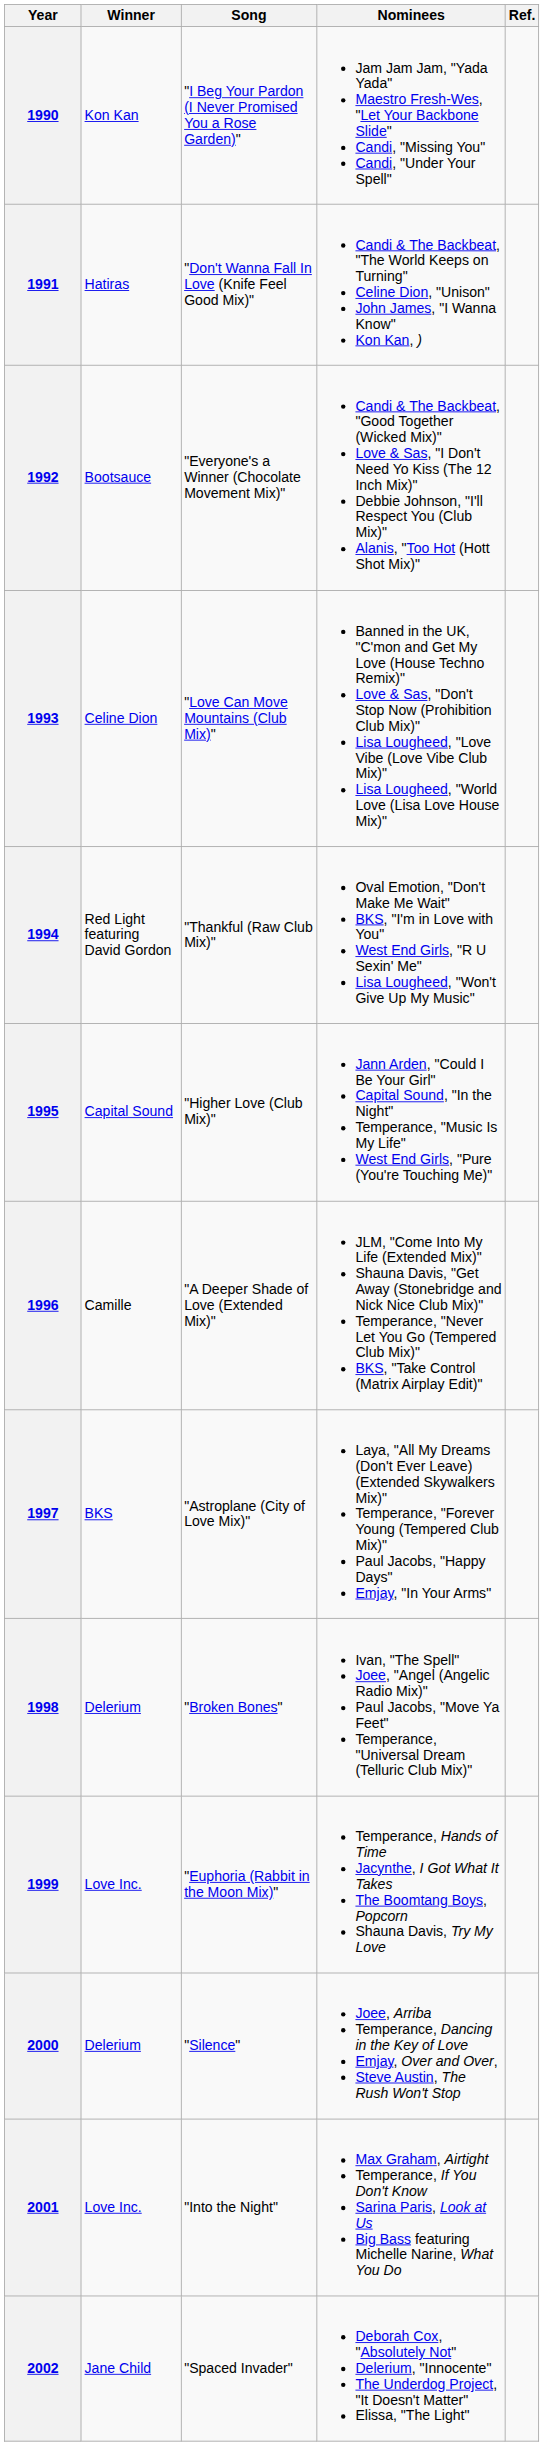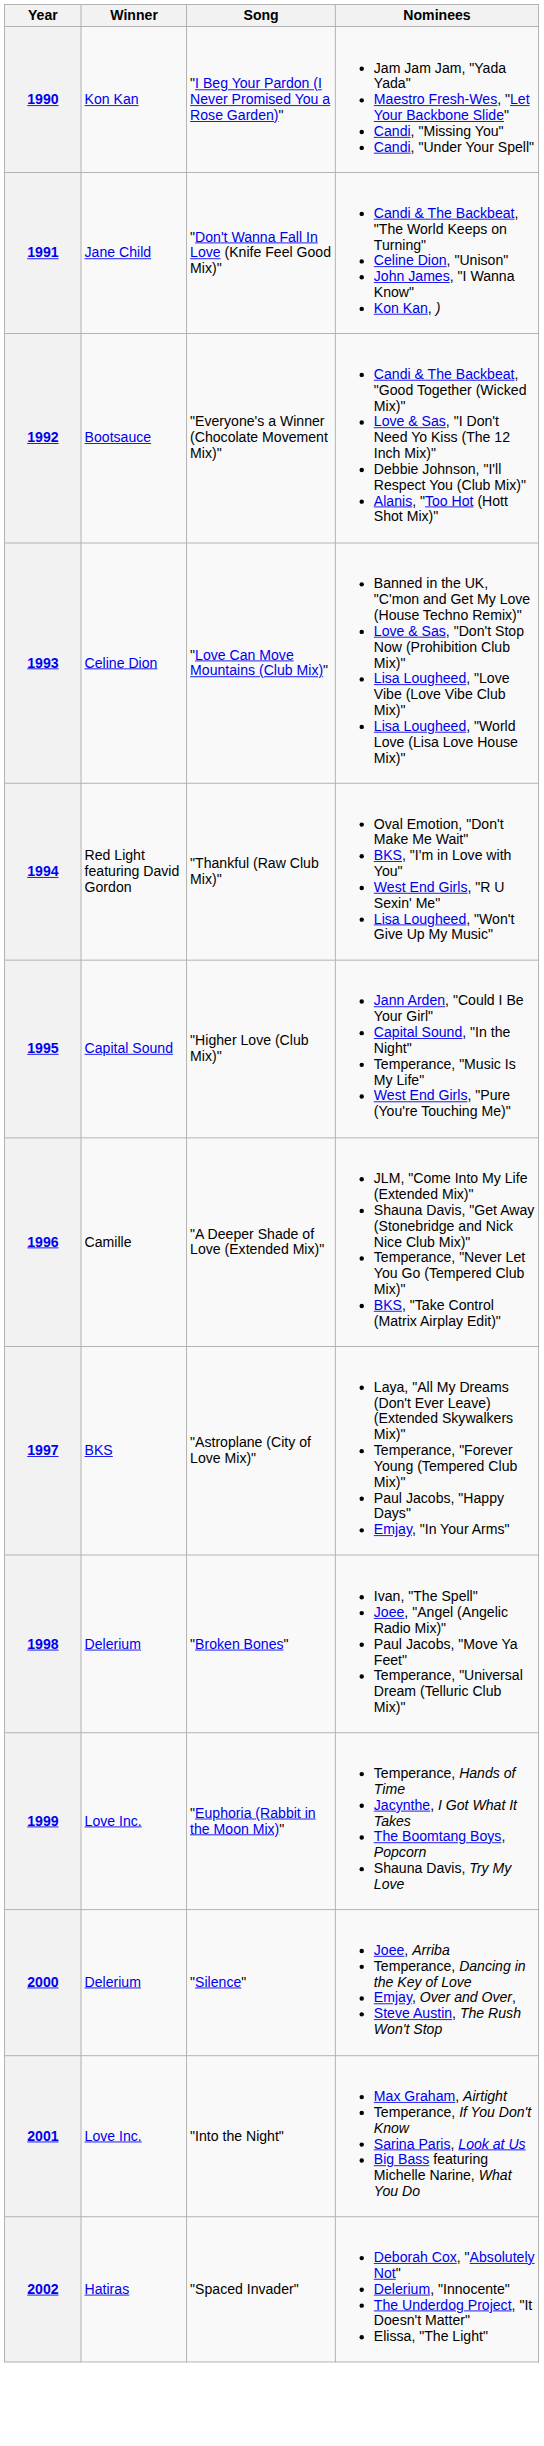 <table class="wikitable sortable">
 <tr>
 <th scope="col" style="width:5em;">Year</th>
 <th scope="col">Winner</th>
 <th scope="col">Song</th>
 <th scope="col" class="unsortable">Nominees</th>
-<th scope="col" class="unsortable">Ref.</th>
 </tr>
 <tr>
 <th scope="row"><a href='#'>1990</a></th>
 <td><a href='#'>Kon Kan</a></td>
 <td>"<a href='#'>I Beg Your Pardon (I Never Promised You a Rose Garden)</a>"</td>
 <td><br><ul><li>Jam Jam Jam, "Yada Yada"</li><li><a href='#'>Maestro Fresh-Wes</a>, "<a href='#'>Let Your Backbone Slide</a>"</li><li><a href='#'>Candi</a>, "Missing You"</li><li><a href='#'>Candi</a>, "Under Your Spell"</li></ul></td>
-<td align="center"></td>
 </tr>
 <tr>
 <th scope="row"><a href='#'>1991</a></th>
-<td><a href='#'>Hatiras</a></td>
+<td><a href='#'>Jane Child</a></td>
 <td>"<a href='#'>Don't Wanna Fall In Love</a> (Knife Feel Good Mix)"</td>
 <td><br><ul><li><a href='#'>Candi & The Backbeat</a>, "The World Keeps on Turning"</li><li><a href='#'>Celine Dion</a>, "Unison"</li><li><a href='#'>John James</a>, "I Wanna Know"</li><li><a href='#'>Kon Kan</a>, <em>)</em></li></ul></td>
-<td align="center"></td>
 </tr>
 <tr>
 <th scope="row"><a href='#'>1992</a></th>
 <td><a href='#'>Bootsauce</a></td>
 <td>"Everyone's a Winner (Chocolate Movement Mix)"</td>
 <td><br><ul><li><a href='#'>Candi & The Backbeat</a>, "Good Together (Wicked Mix)"</li><li><a href='#'>Love & Sas</a>, "I Don't Need Yo Kiss (The 12 Inch Mix)"</li><li>Debbie Johnson, "I'll Respect You (Club Mix)"</li><li><a href='#'>Alanis</a>, "<a href='#'>Too Hot</a> (Hott Shot Mix)"</li></ul></td>
-<td align="center"></td>
 </tr>
 <tr>
 <th scope="row"><a href='#'>1993</a></th>
 <td><a href='#'>Celine Dion</a></td>
 <td>"<a href='#'>Love Can Move Mountains (Club Mix)</a>"</td>
 <td><br><ul><li>Banned in the UK, "C'mon and Get My Love (House Techno Remix)"</li><li><a href='#'>Love & Sas</a>, "Don't Stop Now (Prohibition Club Mix)"</li><li><a href='#'>Lisa Lougheed</a>, "Love Vibe (Love Vibe Club Mix)"</li><li><a href='#'>Lisa Lougheed</a>, "World Love (Lisa Love House Mix)"</li></ul></td>
-<td align="center"></td>
 </tr>
 <tr>
 <th scope="row"><a href='#'>1994</a></th>
 <td>Red Light featuring David Gordon</td>
 <td>"Thankful (Raw Club Mix)"</td>
 <td><br><ul><li>Oval Emotion, "Don't Make Me Wait"</li><li><a href='#'>BKS</a>, "I'm in Love with You"</li><li><a href='#'>West End Girls</a>, "R U Sexin' Me"</li><li><a href='#'>Lisa Lougheed</a>, "Won't Give Up My Music"</li></ul></td>
-<td align="center"></td>
 </tr>
 <tr>
 <th scope="row"><a href='#'>1995</a></th>
 <td><a href='#'>Capital Sound</a></td>
 <td>"Higher Love (Club Mix)"</td>
 <td><br><ul><li><a href='#'>Jann Arden</a>, "Could I Be Your Girl"</li><li><a href='#'>Capital Sound</a>, "In the Night"</li><li>Temperance, "Music Is My Life"</li><li><a href='#'>West End Girls</a>, "Pure (You're Touching Me)"</li></ul></td>
-<td align="center"></td>
 </tr>
 <tr>
 <th scope="row"><a href='#'>1996</a></th>
 <td>Camille</td>
 <td>"A Deeper Shade of Love (Extended Mix)"</td>
 <td><br><ul><li>JLM, "Come Into My Life (Extended Mix)"</li><li>Shauna Davis, "Get Away (Stonebridge and Nick Nice Club Mix)"</li><li>Temperance, "Never Let You Go (Tempered Club Mix)"</li><li><a href='#'>BKS</a>, "Take Control (Matrix Airplay Edit)"</li></ul></td>
-<td align="center"></td>
 </tr>
 <tr>
 <th scope="row"><a href='#'>1997</a></th>
 <td><a href='#'>BKS</a></td>
 <td>"Astroplane (City of Love Mix)"</td>
 <td><br><ul><li>Laya, "All My Dreams (Don't Ever Leave) (Extended Skywalkers Mix)"</li><li>Temperance, "Forever Young (Tempered Club Mix)"</li><li>Paul Jacobs, "Happy Days"</li><li><a href='#'>Emjay</a>, "In Your Arms"</li></ul></td>
-<td align="center"></td>
 </tr>
 <tr>
 <th scope="row"><a href='#'>1998</a></th>
 <td><a href='#'>Delerium</a></td>
 <td>"<a href='#'>Broken Bones</a>"</td>
 <td><br><ul><li>Ivan, "The Spell"</li><li><a href='#'>Joee</a>, "Angel (Angelic Radio Mix)"</li><li>Paul Jacobs, "Move Ya Feet"</li><li>Temperance, "Universal Dream (Telluric Club Mix)"</li></ul></td>
-<td align="center"></td>
 </tr>
 <tr>
 <th scope="row"><a href='#'>1999</a></th>
 <td><a href='#'>Love Inc.</a></td>
 <td>"<a href='#'>Euphoria (Rabbit in the Moon Mix)</a>"</td>
 <td><br><ul><li>Temperance, <em>Hands of Time</em></li><li><a href='#'>Jacynthe</a>, <em>I Got What It Takes</em></li><li><a href='#'>The Boomtang Boys</a>, <em>Popcorn</em></li><li>Shauna Davis, <em>Try My Love</em></li></ul></td>
-<td align="center"></td>
 </tr>
 <tr>
 <th scope="row"><a href='#'>2000</a></th>
 <td><a href='#'>Delerium</a></td>
 <td>"<a href='#'>Silence</a>"</td>
 <td><br><ul><li><a href='#'>Joee</a>, <em>Arriba</em></li><li>Temperance, <em>Dancing in the Key of Love</em></li><li><a href='#'>Emjay</a>, <em>Over and Over</em>,</li><li><a href='#'>Steve Austin</a>, <em>The Rush Won't Stop</em></li></ul></td>
-<td align="center"></td>
 </tr>
 <tr>
 <th scope="row"><a href='#'>2001</a></th>
 <td><a href='#'>Love Inc.</a></td>
 <td>"Into the Night"</td>
 <td><br><ul><li><a href='#'>Max Graham</a>, <em>Airtight</em></li><li>Temperance, <em>If You Don't Know</em></li><li><a href='#'>Sarina Paris</a>, <em><a href='#'>Look at Us</a></em></li><li><a href='#'>Big Bass</a> featuring Michelle Narine, <em>What You Do</em></li></ul></td>
-<td align="center"></td>
 </tr>
 <tr>
 <th scope="row"><a href='#'>2002</a></th>
-<td><a href='#'>Jane Child</a></td>
+<td><a href='#'>Hatiras</a></td>
 <td>"Spaced Invader"</td>
 <td><br><ul><li><a href='#'>Deborah Cox</a>, "<a href='#'>Absolutely Not</a>"</li><li><a href='#'>Delerium</a>, "Innocente"</li><li><a href='#'>The Underdog Project</a>, "It Doesn't Matter"</li><li>Elissa, "The Light"</li></ul></td>
-<td align="center"></td>
 </tr>
 </table>
